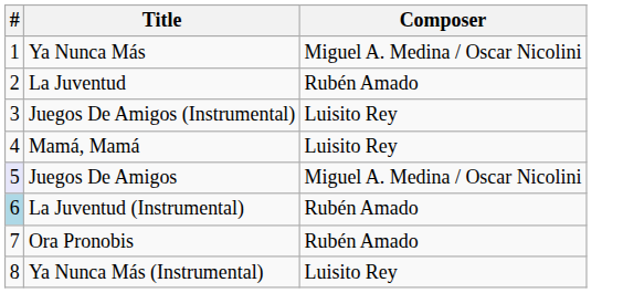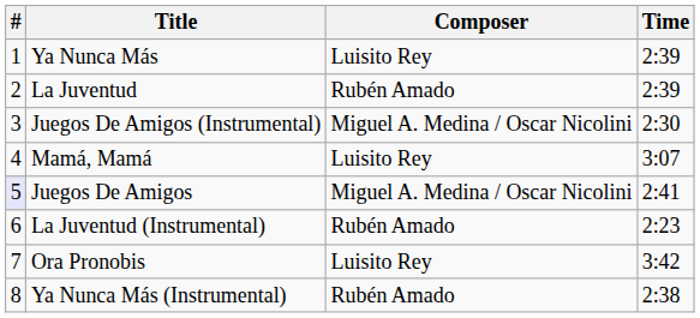 <table class="wikitable">
 <tr>
 <th>#</th>
 <th>Title</th>
 <th>Composer</th>
+<th>Time</th>
 </tr>
 <tr>
 <td>1</td>
 <td>Ya Nunca Más</td>
-<td>Miguel A. Medina / Oscar Nicolini</td>
+<td>Luisito Rey</td>
+<td>2:39</td>
 </tr>
 <tr>
 <td>2</td>
 <td>La Juventud</td>
 <td>Rubén Amado</td>
+<td>2:39</td>
 </tr>
 <tr>
 <td>3</td>
 <td>Juegos De Amigos (Instrumental)</td>
-<td>Luisito Rey</td>
+<td>Miguel A. Medina / Oscar Nicolini</td>
+<td>2:30</td>
 </tr>
 <tr>
 <td>4</td>
 <td>Mamá, Mamá</td>
 <td>Luisito Rey</td>
+<td>3:07</td>
 </tr>
 <tr>
 <td style="background: lavender;">5</td>
 <td>Juegos De Amigos</td>
 <td>Miguel A. Medina / Oscar Nicolini</td>
+<td>2:41</td>
 </tr>
 <tr>
-<td style="background: lightblue;">6</td>
+<td>6</td>
 <td>La Juventud (Instrumental)</td>
 <td>Rubén Amado</td>
+<td>2:23</td>
 </tr>
 <tr>
 <td>7</td>
 <td>Ora Pronobis</td>
-<td>Rubén Amado</td>
+<td>Luisito Rey</td>
+<td>3:42</td>
 </tr>
 <tr>
 <td>8</td>
 <td>Ya Nunca Más (Instrumental)</td>
-<td>Luisito Rey</td>
+<td>Rubén Amado</td>
+<td>2:38</td>
 </tr>
 </table>
